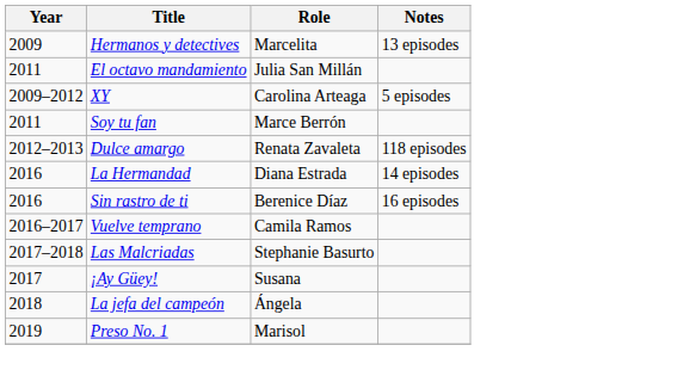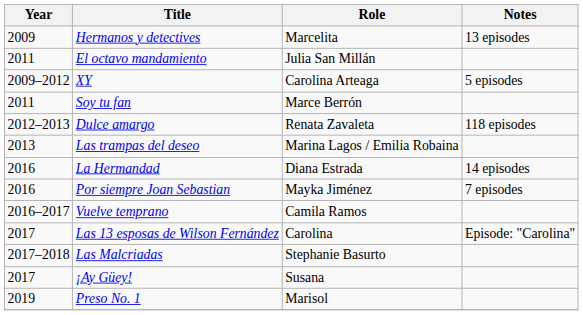 <table class="wikitable">
 <tr>
 <th>Year</th>
 <th>Title</th>
 <th>Role</th>
 <th>Notes</th>
 </tr>
 <tr>
 <td>2009</td>
 <td><em><a href='#'>Hermanos y detectives</a></em></td>
 <td>Marcelita</td>
 <td>13 episodes</td>
 </tr>
 <tr>
 <td>2011</td>
 <td><em><a href='#'>El octavo mandamiento</a></em></td>
 <td>Julia San Millán</td>
 <td></td>
 </tr>
 <tr>
 <td>2009–2012</td>
 <td><em><a href='#'>XY</a></em></td>
 <td>Carolina Arteaga</td>
 <td>5 episodes</td>
 </tr>
 <tr>
 <td>2011</td>
 <td><em><a href='#'>Soy tu fan</a></em></td>
 <td>Marce Berrón</td>
 <td></td>
 </tr>
 <tr>
 <td>2012–2013</td>
 <td><em><a href='#'>Dulce amargo</a></em></td>
 <td>Renata Zavaleta</td>
 <td>118 episodes</td>
 </tr>
 <tr>
+<td>2013</td>
+<td><em><a href='#'>Las trampas del deseo</a></em></td>
+<td>Marina Lagos / Emilia Robaina</td>
+<td></td>
+</tr>
+<tr>
 <td>2016</td>
 <td><em><a href='#'>La Hermandad</a></em></td>
 <td>Diana Estrada</td>
 <td>14 episodes</td>
 </tr>
 <tr>
 <td>2016</td>
-<td><em><a href='#'>Sin rastro de ti</a></em></td>
-<td>Berenice Díaz</td>
-<td>16 episodes</td>
+<td><em><a href='#'>Por siempre Joan Sebastian</a></em></td>
+<td>Mayka Jiménez</td>
+<td>7 episodes</td>
 </tr>
 <tr>
 <td>2016–2017</td>
 <td><em><a href='#'>Vuelve temprano</a></em></td>
 <td>Camila Ramos</td>
 <td></td>
+</tr>
+<tr>
+<td>2017</td>
+<td><em><a href='#'>Las 13 esposas de Wilson Fernández</a></em></td>
+<td>Carolina</td>
+<td>Episode: "Carolina"</td>
 </tr>
 <tr>
 <td>2017–2018</td>
 <td><em><a href='#'>Las Malcriadas</a></em></td>
 <td>Stephanie Basurto</td>
 <td></td>
 </tr>
 <tr>
 <td>2017</td>
 <td><em><a href='#'>¡Ay Güey!</a></em></td>
 <td>Susana</td>
 <td></td>
 </tr>
 <tr>
-<td>2018</td>
-<td><em><a href='#'>La jefa del campeón</a></em></td>
-<td>Ángela</td>
-<td></td>
-</tr>
-<tr>
 <td>2019</td>
 <td><em><a href='#'>Preso No. 1</a></em></td>
 <td>Marisol</td>
 <td></td>
 </tr>
 <tr>
 </tr>
 </table>
